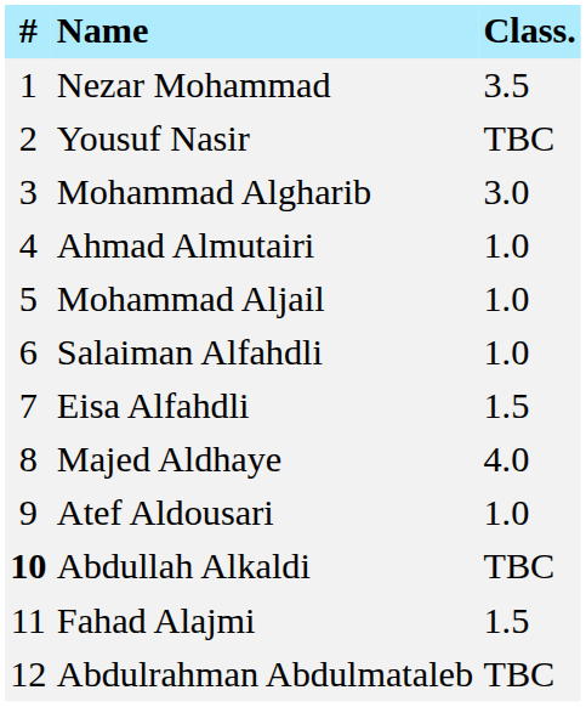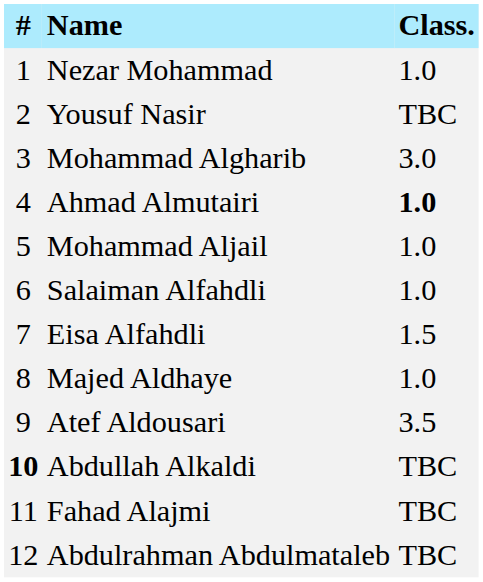 <table border=0 cellpadding=2 cellspacing=0  |- bgcolor=#F2F2F2 style="text-align:center; font-size:90%;">
 <tr bgcolor=#ADEBFD>
 <th>#</th>
 <th align=left>Name</th>
 <th align=left>Class.</th>
 </tr>
 <tr>
 <td>1</td>
 <td align=left>Nezar Mohammad</td>
-<td align=left>3.5</td>
+<td align=left>1.0</td>
 </tr>
 <tr>
 <td>2</td>
 <td align=left>Yousuf Nasir</td>
 <td align=left>TBC</td>
 </tr>
 <tr>
 <td>3</td>
 <td align=left>Mohammad Algharib</td>
 <td align=left>3.0</td>
 </tr>
 <tr>
 <td>4</td>
 <td align=left>Ahmad Almutairi</td>
-<td align=left>1.0</td>
+<td align=left><strong>1.0</strong></td>
 </tr>
 <tr>
 <td>5</td>
 <td align=left>Mohammad Aljail</td>
 <td align=left>1.0</td>
 </tr>
 <tr>
 <td>6</td>
 <td align=left>Salaiman Alfahdli</td>
 <td align=left>1.0</td>
 </tr>
 <tr>
 <td>7</td>
 <td align=left>Eisa Alfahdli</td>
 <td align=left>1.5</td>
 </tr>
 <tr>
 <td>8</td>
 <td align=left>Majed Aldhaye</td>
-<td align=left>4.0</td>
+<td align=left>1.0</td>
 </tr>
 <tr>
 <td>9</td>
 <td align=left>Atef Aldousari</td>
-<td align=left>1.0</td>
+<td align=left>3.5</td>
 </tr>
 <tr>
 <td><strong>10</strong></td>
 <td align=left>Abdullah Alkaldi</td>
 <td align=left>TBC</td>
 </tr>
 <tr>
 <td>11</td>
 <td align=left>Fahad Alajmi</td>
-<td align=left>1.5</td>
+<td align=left>TBC</td>
 </tr>
 <tr>
 <td>12</td>
 <td align=left>Abdulrahman Abdulmataleb</td>
 <td align=left>TBC</td>
 </tr>
 </table>
